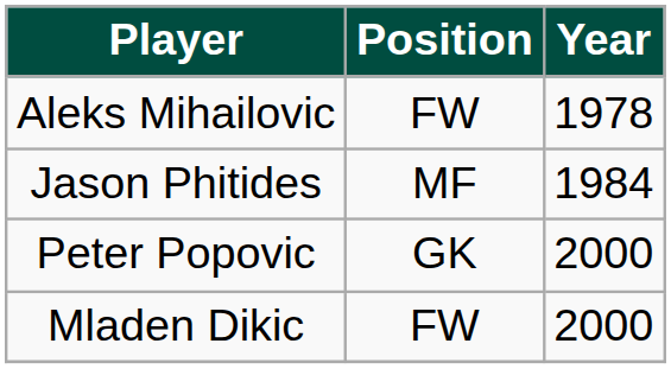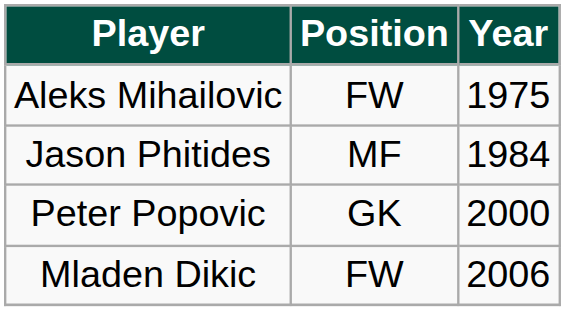 <table class="wikitable" border="1">
 <tr align="center">
 <th style="background:#004D40; color:White;">Player</th>
 <th style="background:#004D40; color:White;">Position</th>
 <th style="background:#004D40; color:White;">Year</th>
 </tr>
 <tr style="text-align:center;">
 <td>Aleks Mihailovic</td>
 <td>FW</td>
-<td>1978</td>
+<td>1975</td>
 </tr>
 <tr style="text-align:center;">
 <td>Jason Phitides</td>
 <td>MF</td>
 <td>1984</td>
 </tr>
 <tr style="text-align:center;">
 <td>Peter Popovic</td>
 <td>GK</td>
 <td>2000</td>
 </tr>
 <tr style="text-align:center;">
 <td>Mladen Dikic</td>
 <td>FW</td>
-<td>2000</td>
+<td>2006</td>
 </tr>
 <tr>
 </tr>
 </table>
